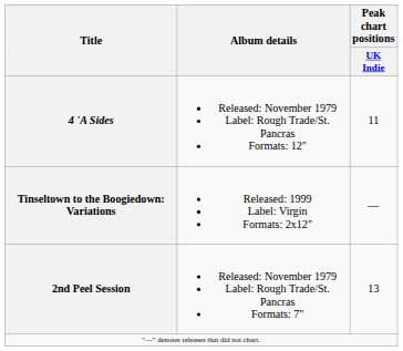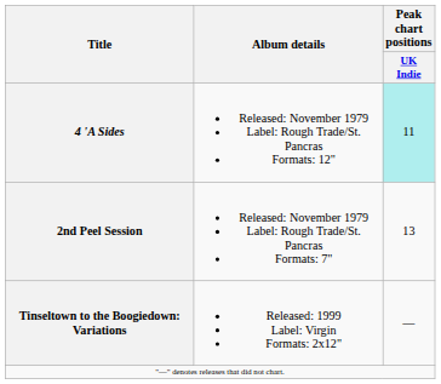 <table class="wikitable plainrowheaders" style="text-align:center;">
 <tr>
 <th rowspan="2" scope="col" style="width:15em;">Title</th>
 <th rowspan="2" scope="col" style="width:15em;">Album details</th>
 <th>Peak chart positions</th>
 </tr>
 <tr>
 <th scope="col" style="width:2em;font-size:90%;"><a href='#'>UK<br>Indie</a><br></th>
 </tr>
 <tr>
 <th scope="row"><em>4 'A Sides<strong></th>
 <td><br><ul><li>Released: November 1979</li><li>Label: Rough Trade/St. Pancras</li><li>Formats: 12"</li></ul></td>
-<td>11</td>
+<td style="background: paleturquoise;">11</td>
+</tr>
+<tr>
+<th scope="row"></em>2nd Peel Session<em></th>
+<td><br><ul><li>Released: November 1979</li><li>Label: Rough Trade/St. Pancras</li><li>Formats: 7"</li></ul></td>
+<td>13</td>
 </tr>
 <tr>
 <th scope="row"></em>Tinseltown to the Boogiedown: Variations<em></th>
 <td><br><ul><li>Released: 1999</li><li>Label: Virgin</li><li>Formats: 2x12"</li></ul></td>
 <td>—</td>
 </tr>
 <tr>
-<th scope="row"></em>2nd Peel Session<em></th>
-<td><br><ul><li>Released: November 1979</li><li>Label: Rough Trade/St. Pancras</li><li>Formats: 7"</li></ul></td>
-<td>13</td>
-</tr>
-<tr>
 <td colspan="3" style="font-size:8pt">"—" denotes releases that did not chart.</td>
 </tr>
 </table>
